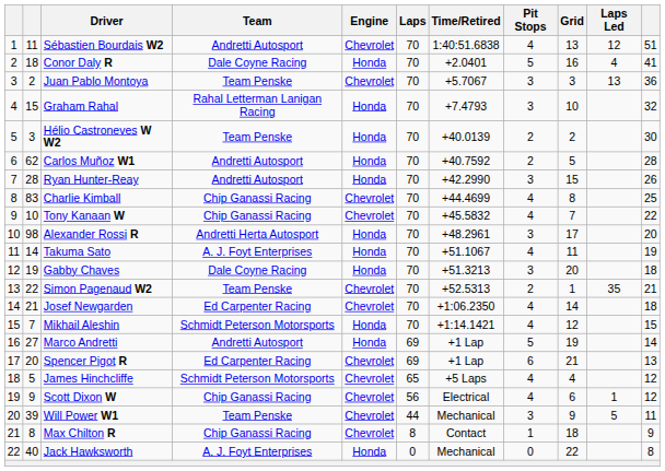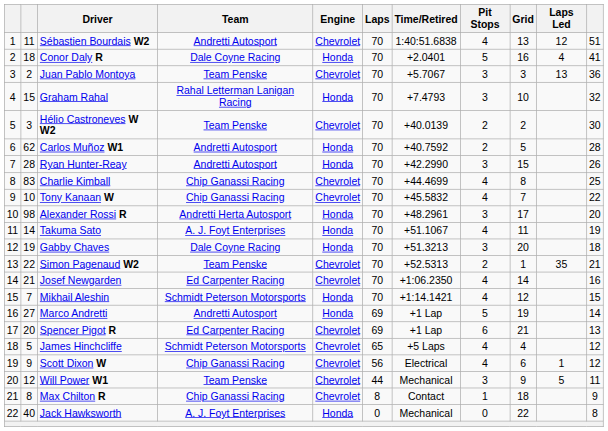 <table class="wikitable" style="text-align:center; font-size: 95%;">
 <tr>
 <th></th>
 <th></th>
 <th>Driver</th>
 <th>Team</th>
 <th>Engine</th>
 <th>Laps</th>
 <th>Time/Retired</th>
 <th>Pit Stops</th>
 <th>Grid</th>
 <th>Laps Led</th>
 <th></th>
 </tr>
 <tr>
 <td>1</td>
 <td>11</td>
 <td align="left"> <a href='#'>Sébastien Bourdais</a> <strong><span>W2</span></strong></td>
 <td><a href='#'>Andretti Autosport</a></td>
 <td><a href='#'>Chevrolet</a></td>
 <td>70</td>
 <td>1:40:51.6838</td>
 <td>4</td>
 <td>13</td>
 <td>12</td>
 <td>51</td>
 </tr>
 <tr>
 <td>2</td>
 <td>18</td>
 <td align="left"> <a href='#'>Conor Daly</a> <strong><span>R</span></strong></td>
 <td><a href='#'>Dale Coyne Racing</a></td>
 <td><a href='#'>Honda</a></td>
 <td>70</td>
 <td>+2.0401</td>
 <td>5</td>
 <td>16</td>
 <td>4</td>
 <td>41</td>
 </tr>
 <tr>
 <td>3</td>
 <td>2</td>
 <td align="left"> <a href='#'>Juan Pablo Montoya</a></td>
 <td><a href='#'>Team Penske</a></td>
 <td><a href='#'>Chevrolet</a></td>
 <td>70</td>
 <td>+5.7067</td>
 <td>3</td>
 <td>3</td>
 <td>13</td>
 <td>36</td>
 </tr>
 <tr>
 <td>4</td>
 <td>15</td>
 <td align="left"> <a href='#'>Graham Rahal</a></td>
 <td><a href='#'>Rahal Letterman Lanigan Racing</a></td>
 <td><a href='#'>Honda</a></td>
 <td>70</td>
 <td>+7.4793</td>
 <td>3</td>
 <td>10</td>
 <td></td>
 <td>32</td>
 </tr>
 <tr>
 <td>5</td>
 <td>3</td>
 <td align="left"> <a href='#'>Hélio Castroneves</a> <strong><span>W</span></strong> <strong><span>W2</span></strong></td>
 <td><a href='#'>Team Penske</a></td>
-<td><a href='#'>Honda</a></td>
+<td><a href='#'>Chevrolet</a></td>
 <td>70</td>
 <td>+40.0139</td>
 <td>2</td>
 <td>2</td>
 <td></td>
 <td>30</td>
 </tr>
 <tr>
 <td>6</td>
 <td>62</td>
 <td align="left"> <a href='#'>Carlos Muñoz</a> <strong><span>W1</span></strong></td>
 <td><a href='#'>Andretti Autosport</a></td>
 <td><a href='#'>Honda</a></td>
 <td>70</td>
 <td>+40.7592</td>
 <td>2</td>
 <td>5</td>
 <td></td>
 <td>28</td>
 </tr>
 <tr>
 <td>7</td>
 <td>28</td>
 <td align="left"> <a href='#'>Ryan Hunter-Reay</a></td>
 <td><a href='#'>Andretti Autosport</a></td>
 <td><a href='#'>Honda</a></td>
 <td>70</td>
 <td>+42.2990</td>
 <td>3</td>
 <td>15</td>
 <td></td>
 <td>26</td>
 </tr>
 <tr>
 <td>8</td>
 <td>83</td>
 <td align="left"> <a href='#'>Charlie Kimball</a></td>
 <td><a href='#'>Chip Ganassi Racing</a></td>
 <td><a href='#'>Chevrolet</a></td>
 <td>70</td>
 <td>+44.4699</td>
 <td>4</td>
 <td>8</td>
 <td></td>
 <td>25</td>
 </tr>
 <tr>
 <td>9</td>
 <td>10</td>
 <td align="left"> <a href='#'>Tony Kanaan</a> <strong><span>W</span></strong></td>
 <td><a href='#'>Chip Ganassi Racing</a></td>
 <td><a href='#'>Chevrolet</a></td>
 <td>70</td>
 <td>+45.5832</td>
 <td>4</td>
 <td>7</td>
 <td></td>
 <td>22</td>
 </tr>
 <tr>
 <td>10</td>
 <td>98</td>
 <td align="left"> <a href='#'>Alexander Rossi</a> <strong><span>R</span></strong></td>
 <td><a href='#'>Andretti Herta Autosport</a></td>
 <td><a href='#'>Honda</a></td>
 <td>70</td>
 <td>+48.2961</td>
 <td>3</td>
 <td>17</td>
 <td></td>
 <td>20</td>
 </tr>
 <tr>
 <td>11</td>
 <td>14</td>
 <td align="left"> <a href='#'>Takuma Sato</a></td>
 <td><a href='#'>A. J. Foyt Enterprises</a></td>
 <td><a href='#'>Honda</a></td>
 <td>70</td>
 <td>+51.1067</td>
 <td>4</td>
 <td>11</td>
 <td></td>
 <td>19</td>
 </tr>
 <tr>
 <td>12</td>
 <td>19</td>
 <td align="left"> <a href='#'>Gabby Chaves</a></td>
 <td><a href='#'>Dale Coyne Racing</a></td>
 <td><a href='#'>Honda</a></td>
 <td>70</td>
 <td>+51.3213</td>
 <td>3</td>
 <td>20</td>
 <td></td>
 <td>18</td>
 </tr>
 <tr>
 <td>13</td>
 <td>22</td>
 <td align="left"> <a href='#'>Simon Pagenaud</a> <strong><span>W2</span></strong></td>
 <td><a href='#'>Team Penske</a></td>
 <td><a href='#'>Chevrolet</a></td>
 <td>70</td>
 <td>+52.5313</td>
 <td>2</td>
 <td>1</td>
 <td>35</td>
 <td>21</td>
 </tr>
 <tr>
 <td>14</td>
 <td>21</td>
 <td align="left"> <a href='#'>Josef Newgarden</a></td>
 <td><a href='#'>Ed Carpenter Racing</a></td>
 <td><a href='#'>Chevrolet</a></td>
 <td>70</td>
 <td>+1:06.2350</td>
 <td>4</td>
 <td>14</td>
 <td></td>
-<td>18</td>
+<td>16</td>
 </tr>
 <tr>
 <td>15</td>
 <td>7</td>
 <td align="left"> <a href='#'>Mikhail Aleshin</a></td>
 <td><a href='#'>Schmidt Peterson Motorsports</a></td>
 <td><a href='#'>Honda</a></td>
 <td>70</td>
 <td>+1:14.1421</td>
 <td>4</td>
 <td>12</td>
 <td></td>
 <td>15</td>
 </tr>
 <tr>
 <td>16</td>
 <td>27</td>
 <td align="left"> <a href='#'>Marco Andretti</a></td>
 <td><a href='#'>Andretti Autosport</a></td>
 <td><a href='#'>Honda</a></td>
 <td>69</td>
 <td>+1 Lap</td>
 <td>5</td>
 <td>19</td>
 <td></td>
 <td>14</td>
 </tr>
 <tr>
 <td>17</td>
 <td>20</td>
 <td align="left"> <a href='#'>Spencer Pigot</a> <strong><span>R</span></strong></td>
 <td><a href='#'>Ed Carpenter Racing</a></td>
 <td><a href='#'>Chevrolet</a></td>
 <td>69</td>
 <td>+1 Lap</td>
 <td>6</td>
 <td>21</td>
 <td></td>
 <td>13</td>
 </tr>
 <tr>
 <td>18</td>
 <td>5</td>
 <td align="left"> <a href='#'>James Hinchcliffe</a></td>
 <td><a href='#'>Schmidt Peterson Motorsports</a></td>
 <td><a href='#'>Chevrolet</a></td>
 <td>65</td>
 <td>+5 Laps</td>
 <td>4</td>
 <td>4</td>
 <td></td>
 <td>12</td>
 </tr>
 <tr>
 <td>19</td>
 <td>9</td>
 <td align="left"> <a href='#'>Scott Dixon</a> <strong><span>W</span></strong></td>
 <td><a href='#'>Chip Ganassi Racing</a></td>
 <td><a href='#'>Chevrolet</a></td>
 <td>56</td>
 <td>Electrical</td>
 <td>4</td>
 <td>6</td>
 <td>1</td>
 <td>12</td>
 </tr>
 <tr>
 <td>20</td>
-<td>39</td>
+<td>12</td>
 <td align="left"> <a href='#'>Will Power</a> <strong><span>W1</span></strong></td>
 <td><a href='#'>Team Penske</a></td>
 <td><a href='#'>Chevrolet</a></td>
 <td>44</td>
 <td>Mechanical</td>
 <td>3</td>
 <td>9</td>
 <td>5</td>
 <td>11</td>
 </tr>
 <tr>
 <td>21</td>
 <td>8</td>
 <td align="left"> <a href='#'>Max Chilton</a> <strong><span>R</span></strong></td>
 <td><a href='#'>Chip Ganassi Racing</a></td>
 <td><a href='#'>Chevrolet</a></td>
 <td>8</td>
 <td>Contact</td>
 <td>1</td>
 <td>18</td>
 <td></td>
 <td>9</td>
 </tr>
 <tr>
 <td>22</td>
 <td>40</td>
 <td align="left"> <a href='#'>Jack Hawksworth</a></td>
 <td><a href='#'>A. J. Foyt Enterprises</a></td>
 <td><a href='#'>Honda</a></td>
 <td>0</td>
 <td>Mechanical</td>
 <td>0</td>
 <td>22</td>
 <td></td>
 <td>8</td>
 </tr>
 <tr>
 <th colspan=11 align=center></th>
 </tr>
 </table>
